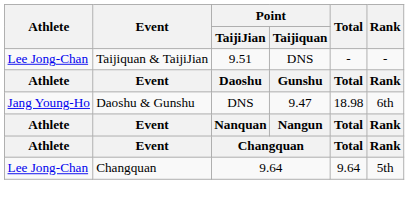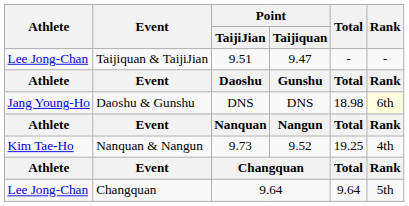 <table class="wikitable" style="font-size:90%">
 <tr>
 <th rowspan="2">Athlete</th>
 <th rowspan="2">Event</th>
 <th colspan="2">Point</th>
 <th rowspan="2">Total</th>
 <th rowspan="2">Rank</th>
 </tr>
 <tr>
 <th>TaijiJian</th>
 <th>Taijiquan</th>
 </tr>
 <tr>
 <td><a href='#'>Lee Jong-Chan</a></td>
 <td>Taijiquan & TaijiJian</td>
 <td align=center>9.51</td>
-<td align=center>DNS</td>
+<td align=center>9.47</td>
 <td align=center>-</td>
 <td align=center>-</td>
 </tr>
 <tr>
 <th>Athlete</th>
 <th>Event</th>
 <th>Daoshu</th>
 <th>Gunshu</th>
 <th>Total</th>
 <th>Rank</th>
 </tr>
 <tr>
 <td><a href='#'>Jang Young-Ho</a></td>
 <td>Daoshu & Gunshu</td>
 <td align=center>DNS</td>
-<td align=center>9.47</td>
+<td align=center>DNS</td>
 <td align=center>18.98</td>
-<td align=center>6th</td>
+<td align=center style="background: lightyellow;">6th</td>
 </tr>
 <tr>
 <th>Athlete</th>
 <th>Event</th>
 <th>Nanquan</th>
 <th>Nangun</th>
 <th>Total</th>
 <th>Rank</th>
+</tr>
+<tr>
+<td><a href='#'>Kim Tae-Ho</a></td>
+<td>Nanquan & Nangun</td>
+<td align=center>9.73</td>
+<td align=center>9.52</td>
+<td align=center>19.25</td>
+<td align=center>4th</td>
 </tr>
 <tr>
 <th>Athlete</th>
 <th>Event</th>
 <th colspan=2>Changquan</th>
 <th>Total</th>
 <th>Rank</th>
 </tr>
 <tr>
 <td><a href='#'>Lee Jong-Chan</a></td>
 <td>Changquan</td>
 <td align=center colspan=2>9.64</td>
 <td align=center>9.64</td>
 <td align=center>5th</td>
 </tr>
 </table>
